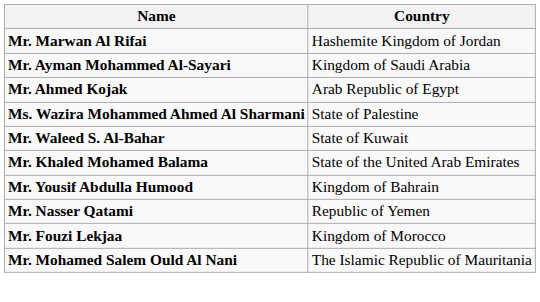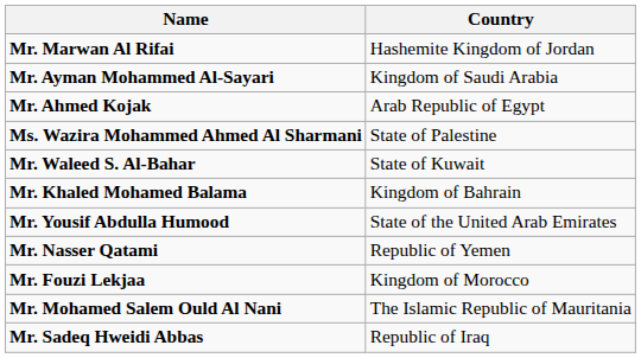 <table class="wikitable">
 <tr>
 <th>Name</th>
 <th>Country</th>
 </tr>
 <tr>
 <td><strong>Mr. Marwan Al Rifai</strong></td>
 <td>Hashemite Kingdom of Jordan</td>
 </tr>
 <tr>
 <td><strong>Mr. Ayman Mohammed Al-Sayari</strong></td>
 <td>Kingdom of Saudi Arabia</td>
 </tr>
 <tr>
 <td><strong>Mr. Ahmed Kojak</strong></td>
 <td>Arab Republic of Egypt</td>
 </tr>
 <tr>
 <td><strong>Ms. Wazira Mohammed Ahmed Al Sharmani</strong></td>
 <td>State of Palestine</td>
 </tr>
 <tr>
 <td><strong>Mr. Waleed S. Al-Bahar</strong></td>
 <td>State of Kuwait</td>
 </tr>
 <tr>
 <td><strong>Mr. Khaled Mohamed Balama</strong></td>
-<td>State of the United Arab Emirates</td>
+<td>Kingdom of Bahrain</td>
 </tr>
 <tr>
 <td><strong>Mr. Yousif Abdulla Humood</strong></td>
-<td>Kingdom of Bahrain</td>
+<td>State of the United Arab Emirates</td>
 </tr>
 <tr>
 <td><strong>Mr. Nasser Qatami</strong></td>
 <td>Republic of Yemen</td>
 </tr>
 <tr>
 <td><strong>Mr. Fouzi Lekjaa</strong></td>
 <td>Kingdom of Morocco</td>
 </tr>
 <tr>
 <td><strong>Mr. Mohamed Salem Ould Al Nani</strong></td>
 <td>The Islamic Republic of Mauritania</td>
 </tr>
+<tr>
+<td><strong>Mr. Sadeq Hweidi Abbas</strong></td>
+<td>Republic of Iraq</td>
+</tr>
 </table>
